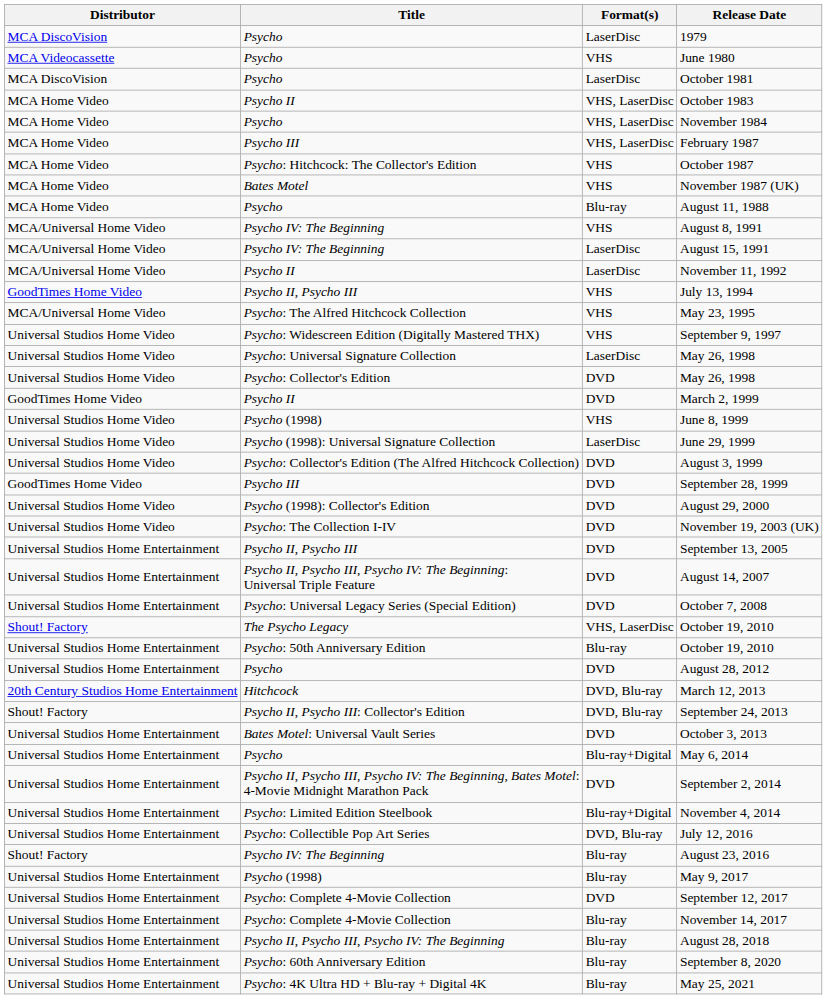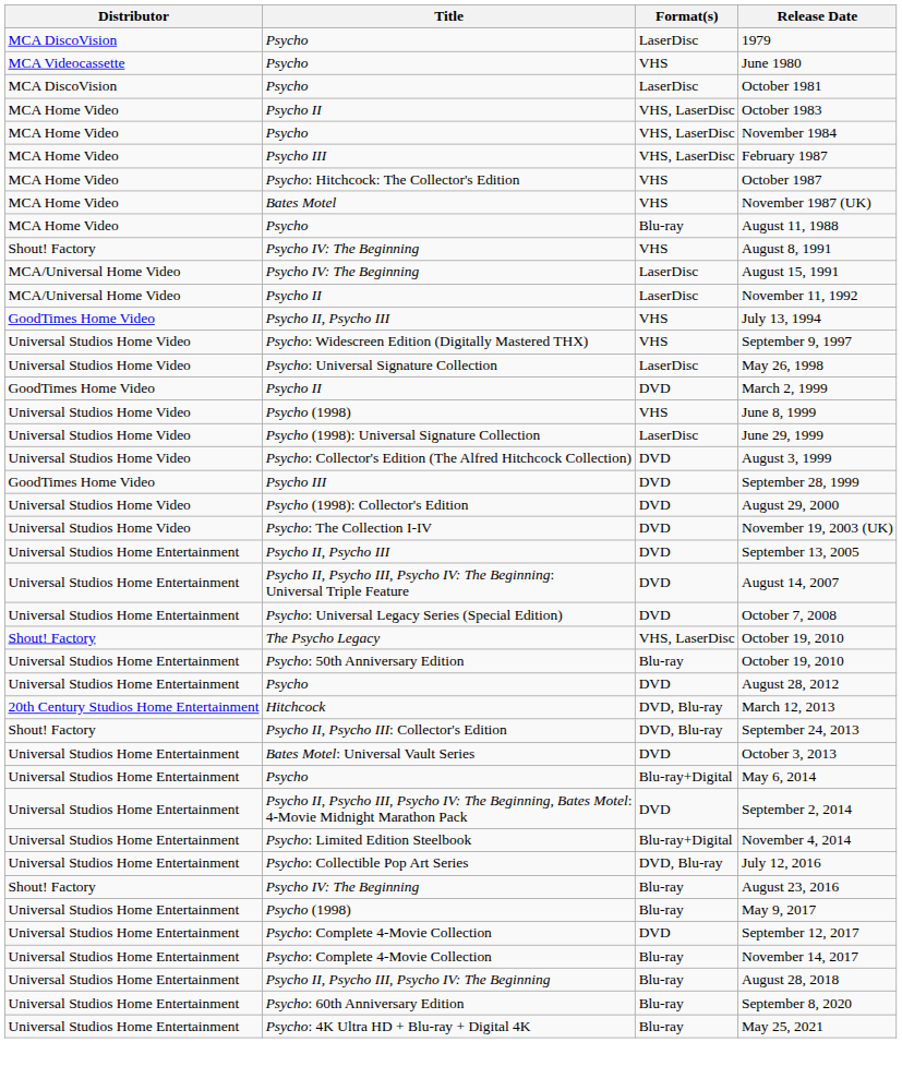 <table class="wikitable">
 <tr>
 <th>Distributor</th>
 <th>Title</th>
 <th>Format(s)</th>
 <th>Release Date</th>
 </tr>
 <tr>
 <td><a href='#'>MCA DiscoVision</a></td>
 <td><em>Psycho</em></td>
 <td>LaserDisc</td>
 <td>1979</td>
 </tr>
 <tr>
 <td><a href='#'>MCA Videocassette</a></td>
 <td><em>Psycho</em></td>
 <td>VHS</td>
 <td>June 1980</td>
 </tr>
 <tr>
 <td>MCA DiscoVision</td>
 <td><em>Psycho</em></td>
 <td>LaserDisc</td>
 <td>October 1981</td>
 </tr>
 <tr>
 <td>MCA Home Video</td>
 <td><em>Psycho II</em></td>
 <td>VHS, LaserDisc</td>
 <td>October 1983</td>
 </tr>
 <tr>
 <td>MCA Home Video</td>
 <td><em>Psycho</em></td>
 <td>VHS, LaserDisc</td>
 <td>November 1984</td>
 </tr>
 <tr>
 <td>MCA Home Video</td>
 <td><em>Psycho III</em></td>
 <td>VHS, LaserDisc</td>
 <td>February 1987</td>
 </tr>
 <tr>
 <td>MCA Home Video</td>
 <td><em>Psycho</em>: Hitchcock: The Collector's Edition</td>
 <td>VHS</td>
 <td>October 1987</td>
 </tr>
 <tr>
 <td>MCA Home Video</td>
 <td><em>Bates Motel</em></td>
 <td>VHS</td>
 <td>November 1987 (UK)</td>
 </tr>
 <tr>
 <td>MCA Home Video</td>
 <td><em>Psycho</em></td>
 <td>Blu-ray</td>
 <td>August 11, 1988</td>
 </tr>
 <tr>
-<td>MCA/Universal Home Video</td>
+<td>Shout! Factory</td>
 <td><em>Psycho IV: The Beginning</em></td>
 <td>VHS</td>
 <td>August 8, 1991</td>
 </tr>
 <tr>
 <td>MCA/Universal Home Video</td>
 <td><em>Psycho IV: The Beginning</em></td>
 <td>LaserDisc</td>
 <td>August 15, 1991</td>
 </tr>
 <tr>
 <td>MCA/Universal Home Video</td>
 <td><em>Psycho II</em></td>
 <td>LaserDisc</td>
 <td>November 11, 1992</td>
 </tr>
 <tr>
 <td><a href='#'>GoodTimes Home Video</a></td>
 <td><em>Psycho II</em>, <em>Psycho III</em></td>
 <td>VHS</td>
 <td>July 13, 1994</td>
 </tr>
 <tr>
-<td>MCA/Universal Home Video</td>
-<td><em>Psycho</em>: The Alfred Hitchcock Collection</td>
-<td>VHS</td>
-<td>May 23, 1995</td>
-</tr>
-<tr>
 <td>Universal Studios Home Video</td>
 <td><em>Psycho</em>: Widescreen Edition (Digitally Mastered THX)</td>
 <td>VHS</td>
 <td>September 9, 1997</td>
 </tr>
 <tr>
 <td>Universal Studios Home Video</td>
 <td><em>Psycho</em>: Universal Signature Collection</td>
 <td>LaserDisc</td>
-<td>May 26, 1998</td>
-</tr>
-<tr>
-<td>Universal Studios Home Video</td>
-<td><em>Psycho</em>: Collector's Edition</td>
-<td>DVD</td>
 <td>May 26, 1998</td>
 </tr>
 <tr>
 <td>GoodTimes Home Video</td>
 <td><em>Psycho II</em></td>
 <td>DVD</td>
 <td>March 2, 1999</td>
 </tr>
 <tr>
 <td>Universal Studios Home Video</td>
 <td><em>Psycho</em> (1998)</td>
 <td>VHS</td>
 <td>June 8, 1999</td>
 </tr>
 <tr>
 <td>Universal Studios Home Video</td>
 <td><em>Psycho</em> (1998): Universal Signature Collection</td>
 <td>LaserDisc</td>
 <td>June 29, 1999</td>
 </tr>
 <tr>
 <td>Universal Studios Home Video</td>
 <td><em>Psycho</em>: Collector's Edition (The Alfred Hitchcock Collection)</td>
 <td>DVD</td>
 <td>August 3, 1999</td>
 </tr>
 <tr>
 <td>GoodTimes Home Video</td>
 <td><em>Psycho III</em></td>
 <td>DVD</td>
 <td>September 28, 1999</td>
 </tr>
 <tr>
 <td>Universal Studios Home Video</td>
 <td><em>Psycho</em> (1998): Collector's Edition</td>
 <td>DVD</td>
 <td>August 29, 2000</td>
 </tr>
 <tr>
 <td>Universal Studios Home Video</td>
 <td><em>Psycho</em>: The Collection I-IV</td>
 <td>DVD</td>
 <td>November 19, 2003 (UK)</td>
 </tr>
 <tr>
 <td>Universal Studios Home Entertainment</td>
 <td><em>Psycho II</em>, <em>Psycho III</em></td>
 <td>DVD</td>
 <td>September 13, 2005</td>
 </tr>
 <tr>
 <td>Universal Studios Home Entertainment</td>
 <td><em>Psycho II</em>, <em>Psycho III</em>, <em>Psycho IV: The Beginning</em>:<br>Universal Triple Feature</td>
 <td>DVD</td>
 <td>August 14, 2007</td>
 </tr>
 <tr>
 <td>Universal Studios Home Entertainment</td>
 <td><em>Psycho</em>: Universal Legacy Series (Special Edition)</td>
 <td>DVD</td>
 <td>October 7, 2008</td>
 </tr>
 <tr>
 <td><a href='#'>Shout! Factory</a></td>
 <td><em>The Psycho Legacy</em></td>
 <td>VHS, LaserDisc</td>
 <td>October 19, 2010</td>
 </tr>
 <tr>
 <td>Universal Studios Home Entertainment</td>
 <td><em>Psycho</em>: 50th Anniversary Edition</td>
 <td>Blu-ray</td>
 <td>October 19, 2010</td>
 </tr>
 <tr>
 <td>Universal Studios Home Entertainment</td>
 <td><em>Psycho</em></td>
 <td>DVD</td>
 <td>August 28, 2012</td>
 </tr>
 <tr>
 <td><a href='#'>20th Century Studios Home Entertainment</a></td>
 <td><em>Hitchcock</em></td>
 <td>DVD, Blu-ray</td>
 <td>March 12, 2013</td>
 </tr>
 <tr>
 <td>Shout! Factory</td>
 <td><em>Psycho II</em>, <em>Psycho III</em>: Collector's Edition</td>
 <td>DVD, Blu-ray</td>
 <td>September 24, 2013</td>
 </tr>
 <tr>
 <td>Universal Studios Home Entertainment</td>
 <td><em>Bates Motel</em>: Universal Vault Series</td>
 <td>DVD</td>
 <td>October 3, 2013</td>
 </tr>
 <tr>
 <td>Universal Studios Home Entertainment</td>
 <td><em>Psycho</em></td>
 <td>Blu-ray+Digital</td>
 <td>May 6, 2014</td>
 </tr>
 <tr>
 <td>Universal Studios Home Entertainment</td>
 <td><em>Psycho II</em>, <em>Psycho III</em>, <em>Psycho IV: The Beginning</em>, <em>Bates Motel</em>:<br>4-Movie Midnight Marathon Pack</td>
 <td>DVD</td>
 <td>September 2, 2014</td>
 </tr>
 <tr>
 <td>Universal Studios Home Entertainment</td>
 <td><em>Psycho</em>: Limited Edition Steelbook</td>
 <td>Blu-ray+Digital</td>
 <td>November 4, 2014</td>
 </tr>
 <tr>
 <td>Universal Studios Home Entertainment</td>
 <td><em>Psycho</em>: Collectible Pop Art Series</td>
 <td>DVD, Blu-ray</td>
 <td>July 12, 2016</td>
 </tr>
 <tr>
 <td>Shout! Factory</td>
 <td><em>Psycho IV: The Beginning</em></td>
 <td>Blu-ray</td>
 <td>August 23, 2016</td>
 </tr>
 <tr>
 <td>Universal Studios Home Entertainment</td>
 <td><em>Psycho</em> (1998)</td>
 <td>Blu-ray</td>
 <td>May 9, 2017</td>
 </tr>
 <tr>
 <td>Universal Studios Home Entertainment</td>
 <td><em>Psycho</em>: Complete 4-Movie Collection</td>
 <td>DVD</td>
 <td>September 12, 2017</td>
 </tr>
 <tr>
 <td>Universal Studios Home Entertainment</td>
 <td><em>Psycho</em>: Complete 4-Movie Collection</td>
 <td>Blu-ray</td>
 <td>November 14, 2017</td>
 </tr>
 <tr>
 <td>Universal Studios Home Entertainment</td>
 <td><em>Psycho II</em>, <em>Psycho III</em>, <em>Psycho IV: The Beginning</em></td>
 <td>Blu-ray</td>
 <td>August 28, 2018</td>
 </tr>
 <tr>
 <td>Universal Studios Home Entertainment</td>
 <td><em>Psycho</em>: 60th Anniversary Edition</td>
 <td>Blu-ray</td>
 <td>September 8, 2020</td>
 </tr>
 <tr>
 <td>Universal Studios Home Entertainment</td>
 <td><em>Psycho</em>: 4K Ultra HD + Blu-ray + Digital 4K</td>
 <td>Blu-ray</td>
 <td>May 25, 2021</td>
 </tr>
 </table>
